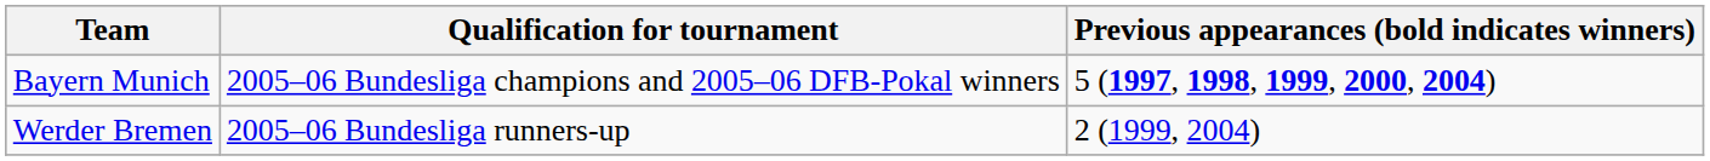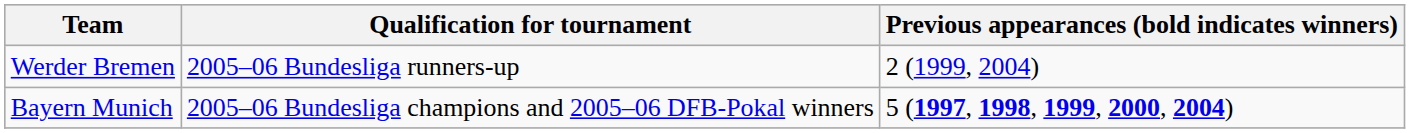 <table class="wikitable">
 <tr>
 <th>Team</th>
 <th>Qualification for tournament</th>
 <th>Previous appearances (bold indicates winners)</th>
 </tr>
 <tr>
+<td><a href='#'>Werder Bremen</a></td>
+<td><a href='#'>2005–06 Bundesliga</a> runners-up</td>
+<td>2 (<a href='#'>1999</a>, <a href='#'>2004</a>)</td>
+</tr>
+<tr>
 <td><a href='#'>Bayern Munich</a></td>
 <td><a href='#'>2005–06 Bundesliga</a> champions and <a href='#'>2005–06 DFB-Pokal</a> winners</td>
 <td>5 (<strong><a href='#'>1997</a></strong>, <strong><a href='#'>1998</a></strong>, <strong><a href='#'>1999</a></strong>, <strong><a href='#'>2000</a></strong>, <strong><a href='#'>2004</a></strong>)</td>
 </tr>
-<tr>
-<td><a href='#'>Werder Bremen</a></td>
-<td><a href='#'>2005–06 Bundesliga</a> runners-up</td>
-<td>2 (<a href='#'>1999</a>, <a href='#'>2004</a>)</td>
-</tr>
 </table>
